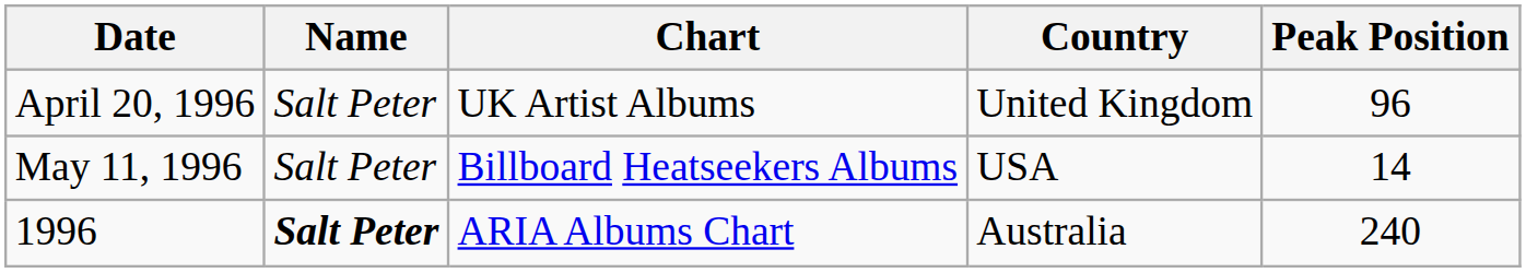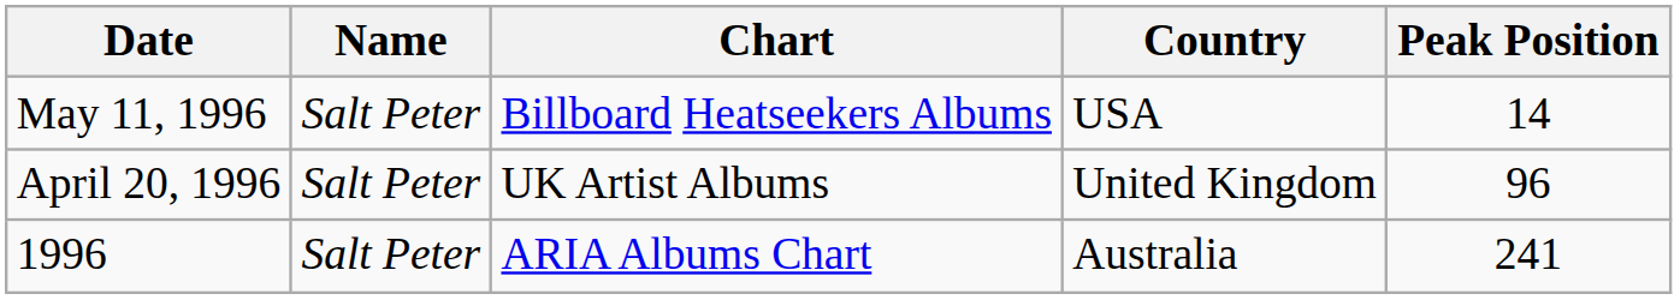 <table class="wikitable">
 <tr>
 <th>Date</th>
 <th>Name</th>
 <th>Chart</th>
 <th>Country</th>
 <th>Peak Position</th>
 </tr>
 <tr>
+<td>May 11, 1996</td>
+<td><em>Salt Peter</em></td>
+<td><a href='#'>Billboard</a> <a href='#'>Heatseekers Albums</a></td>
+<td>USA</td>
+<td align="center">14</td>
+</tr>
+<tr>
 <td>April 20, 1996</td>
 <td><em>Salt Peter</em></td>
 <td>UK Artist Albums</td>
 <td>United Kingdom</td>
 <td align="center">96</td>
 </tr>
 <tr>
-<td>May 11, 1996</td>
+<td>1996</td>
 <td><em>Salt Peter</em></td>
-<td><a href='#'>Billboard</a> <a href='#'>Heatseekers Albums</a></td>
-<td>USA</td>
-<td align="center">14</td>
-</tr>
-<tr>
-<td>1996</td>
-<td><strong><em>Salt Peter</em></strong></td>
 <td><a href='#'>ARIA Albums Chart</a></td>
 <td>Australia</td>
-<td align="center">240</td>
+<td align="center">241</td>
 </tr>
 </table>
